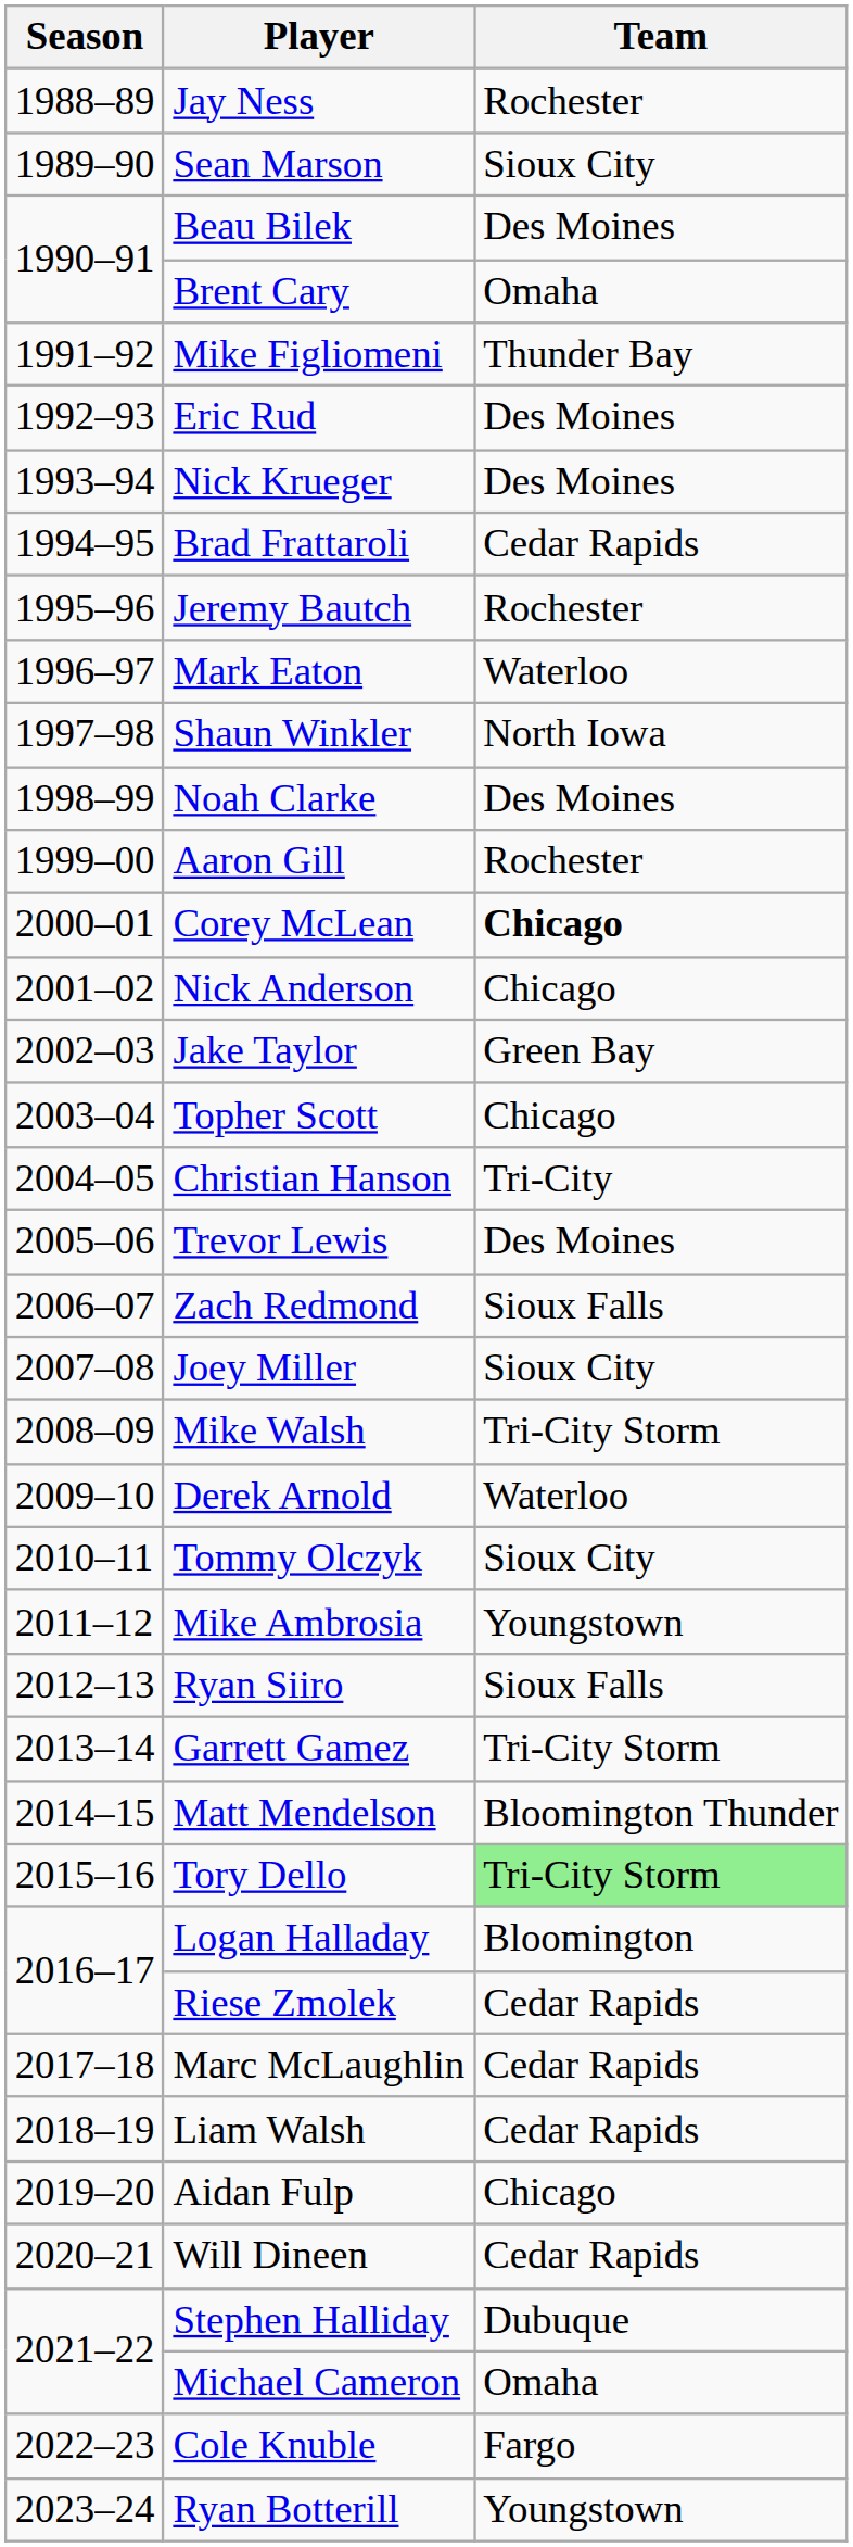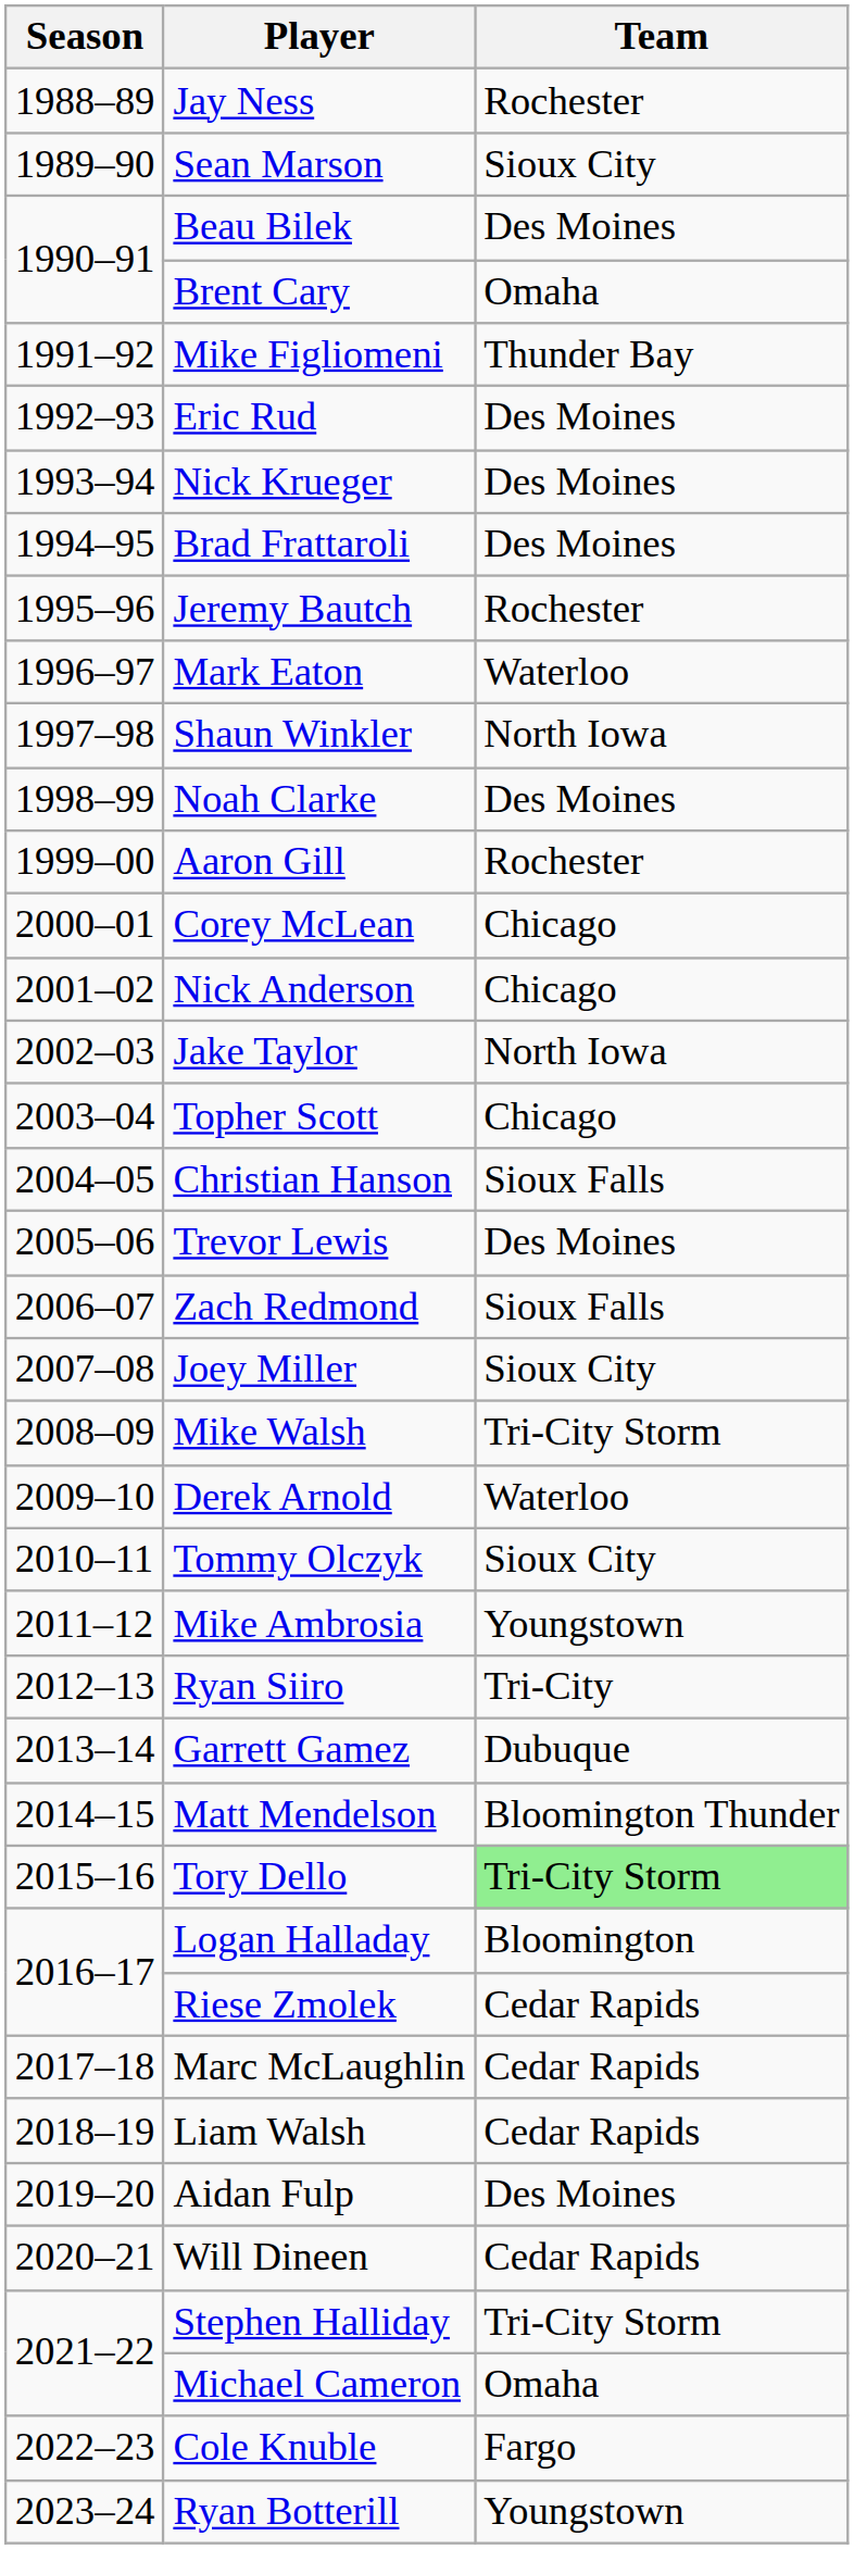 <table class="wikitable sortable">
 <tr>
 <th>Season</th>
 <th>Player</th>
 <th>Team</th>
 </tr>
 <tr>
 <td>1988–89</td>
 <td><a href='#'>Jay Ness</a></td>
 <td>Rochester</td>
 </tr>
 <tr>
 <td>1989–90</td>
 <td><a href='#'>Sean Marson</a></td>
 <td>Sioux City</td>
 </tr>
 <tr>
 <td rowspan=2>1990–91</td>
 <td><a href='#'>Beau Bilek</a></td>
 <td>Des Moines</td>
 </tr>
 <tr>
 <td><a href='#'>Brent Cary</a></td>
 <td>Omaha</td>
 </tr>
 <tr>
 <td>1991–92</td>
 <td><a href='#'>Mike Figliomeni</a></td>
 <td>Thunder Bay</td>
 </tr>
 <tr>
 <td>1992–93</td>
 <td><a href='#'>Eric Rud</a></td>
 <td>Des Moines</td>
 </tr>
 <tr>
 <td>1993–94</td>
 <td><a href='#'>Nick Krueger</a></td>
 <td>Des Moines</td>
 </tr>
 <tr>
 <td>1994–95</td>
 <td><a href='#'>Brad Frattaroli</a></td>
-<td>Cedar Rapids</td>
+<td>Des Moines</td>
 </tr>
 <tr>
 <td>1995–96</td>
 <td><a href='#'>Jeremy Bautch</a></td>
 <td>Rochester</td>
 </tr>
 <tr>
 <td>1996–97</td>
 <td><a href='#'>Mark Eaton</a></td>
 <td>Waterloo</td>
 </tr>
 <tr>
 <td>1997–98</td>
 <td><a href='#'>Shaun Winkler</a></td>
 <td>North Iowa</td>
 </tr>
 <tr>
 <td>1998–99</td>
 <td><a href='#'>Noah Clarke</a></td>
 <td>Des Moines</td>
 </tr>
 <tr>
 <td>1999–00</td>
 <td><a href='#'>Aaron Gill</a></td>
 <td>Rochester</td>
 </tr>
 <tr>
 <td>2000–01</td>
 <td><a href='#'>Corey McLean</a></td>
-<td><strong>Chicago</strong></td>
+<td>Chicago</td>
 </tr>
 <tr>
 <td>2001–02</td>
 <td><a href='#'>Nick Anderson</a></td>
 <td>Chicago</td>
 </tr>
 <tr>
 <td>2002–03</td>
 <td><a href='#'>Jake Taylor</a></td>
-<td>Green Bay</td>
+<td>North Iowa</td>
 </tr>
 <tr>
 <td>2003–04</td>
 <td><a href='#'>Topher Scott</a></td>
 <td>Chicago</td>
 </tr>
 <tr>
 <td>2004–05</td>
 <td><a href='#'>Christian Hanson</a></td>
-<td>Tri-City</td>
+<td>Sioux Falls</td>
 </tr>
 <tr>
 <td>2005–06</td>
 <td><a href='#'>Trevor Lewis</a></td>
 <td>Des Moines</td>
 </tr>
 <tr>
 <td>2006–07</td>
 <td><a href='#'>Zach Redmond</a></td>
 <td>Sioux Falls</td>
 </tr>
 <tr>
 <td>2007–08</td>
 <td><a href='#'>Joey Miller</a></td>
 <td>Sioux City</td>
 </tr>
 <tr>
 <td>2008–09</td>
 <td><a href='#'>Mike Walsh</a></td>
 <td>Tri-City Storm</td>
 </tr>
 <tr>
 <td>2009–10</td>
 <td><a href='#'>Derek Arnold</a></td>
 <td>Waterloo</td>
 </tr>
 <tr>
 <td>2010–11</td>
 <td><a href='#'>Tommy Olczyk</a></td>
 <td>Sioux City</td>
 </tr>
 <tr>
 <td>2011–12</td>
 <td><a href='#'>Mike Ambrosia</a></td>
 <td>Youngstown</td>
 </tr>
 <tr>
 <td>2012–13</td>
 <td><a href='#'>Ryan Siiro</a></td>
-<td>Sioux Falls</td>
+<td>Tri-City</td>
 </tr>
 <tr>
 <td>2013–14</td>
 <td><a href='#'>Garrett Gamez</a></td>
-<td>Tri-City Storm</td>
+<td>Dubuque</td>
 </tr>
 <tr>
 <td>2014–15</td>
 <td><a href='#'>Matt Mendelson</a></td>
 <td>Bloomington Thunder</td>
 </tr>
 <tr>
 <td>2015–16</td>
 <td><a href='#'>Tory Dello</a></td>
 <td style="background: lightgreen;">Tri-City Storm</td>
 </tr>
 <tr>
 <td rowspan=2>2016–17</td>
 <td><a href='#'>Logan Halladay</a></td>
 <td>Bloomington</td>
 </tr>
 <tr>
 <td><a href='#'>Riese Zmolek</a></td>
 <td>Cedar Rapids</td>
 </tr>
 <tr>
 <td>2017–18</td>
 <td>Marc McLaughlin</td>
 <td>Cedar Rapids</td>
 </tr>
 <tr>
 <td>2018–19</td>
 <td>Liam Walsh</td>
 <td>Cedar Rapids</td>
 </tr>
 <tr>
 <td>2019–20</td>
 <td>Aidan Fulp</td>
-<td>Chicago</td>
+<td>Des Moines</td>
 </tr>
 <tr>
 <td>2020–21</td>
 <td>Will Dineen</td>
 <td>Cedar Rapids</td>
 </tr>
 <tr>
 <td rowspan="2">2021–22</td>
 <td><a href='#'>Stephen Halliday</a></td>
-<td>Dubuque</td>
+<td>Tri-City Storm</td>
 </tr>
 <tr>
 <td><a href='#'>Michael Cameron</a></td>
 <td>Omaha</td>
 </tr>
 <tr>
 <td>2022–23</td>
 <td><a href='#'>Cole Knuble</a></td>
 <td>Fargo</td>
 </tr>
 <tr>
 <td>2023–24</td>
 <td><a href='#'>Ryan Botterill</a></td>
 <td>Youngstown</td>
 </tr>
 </table>
